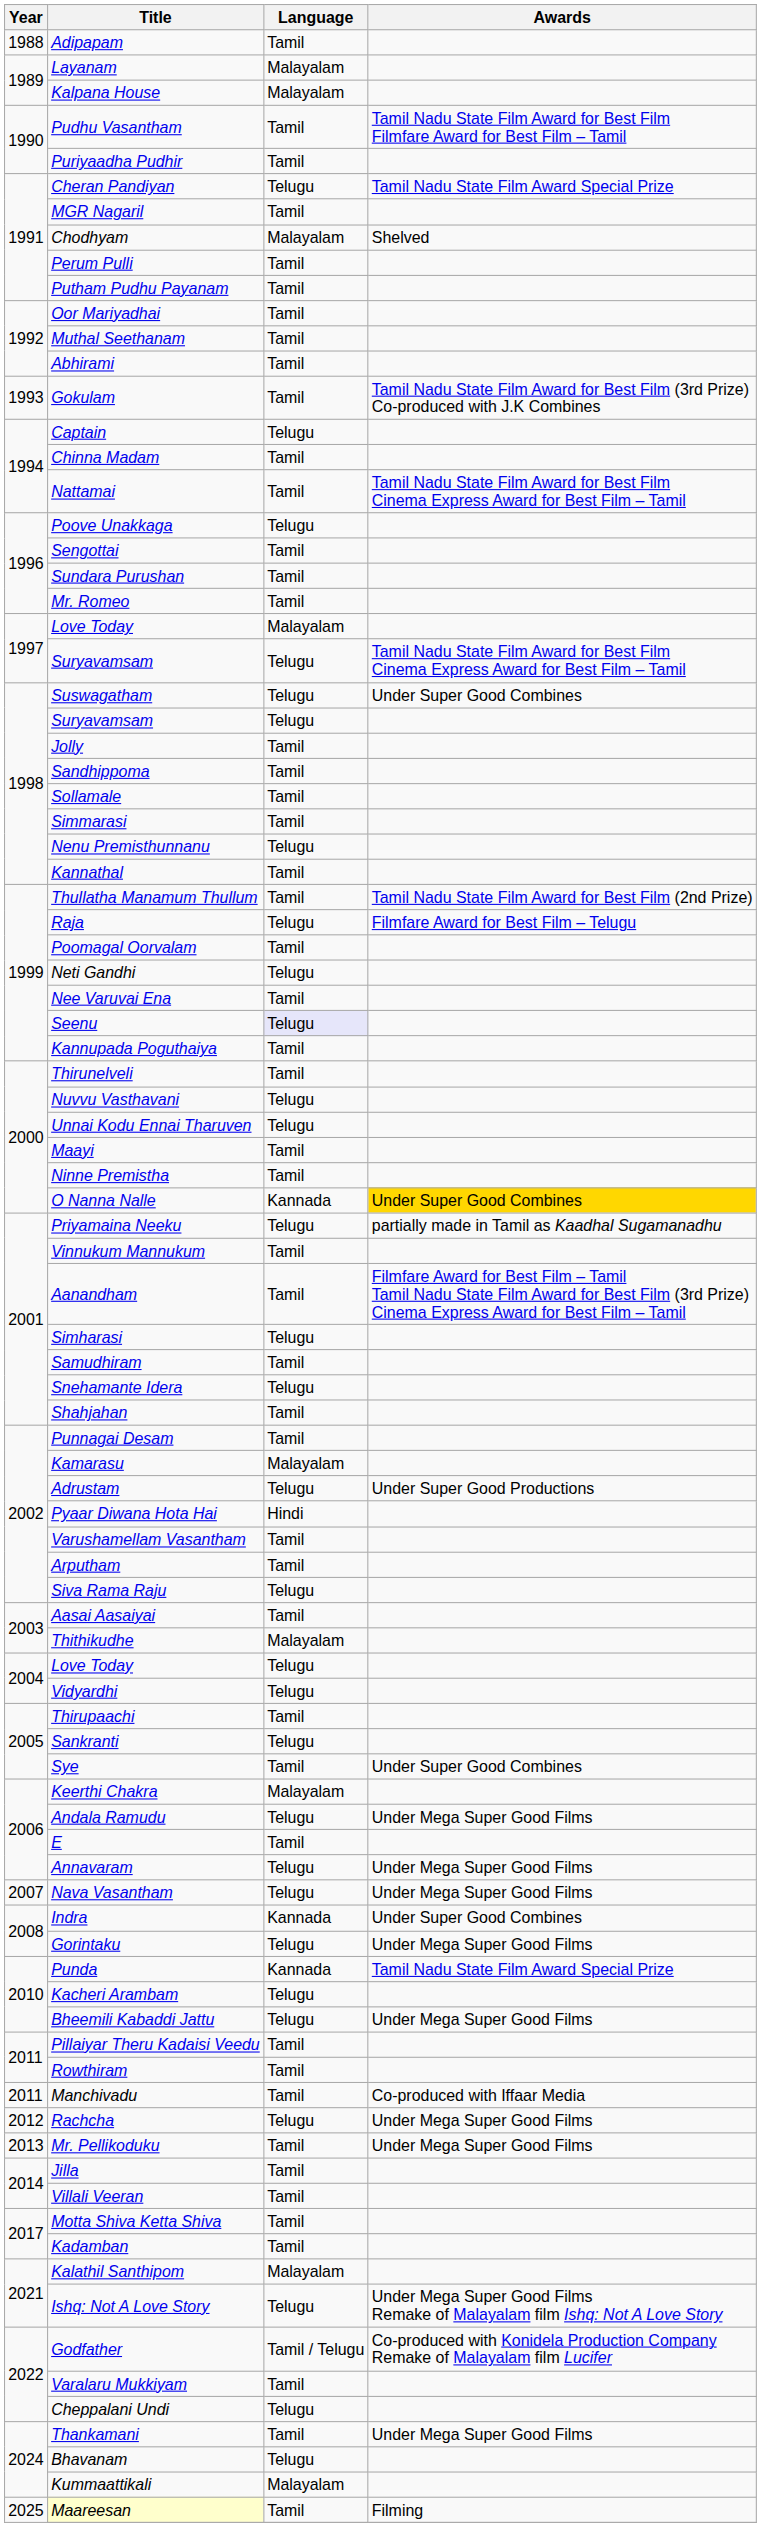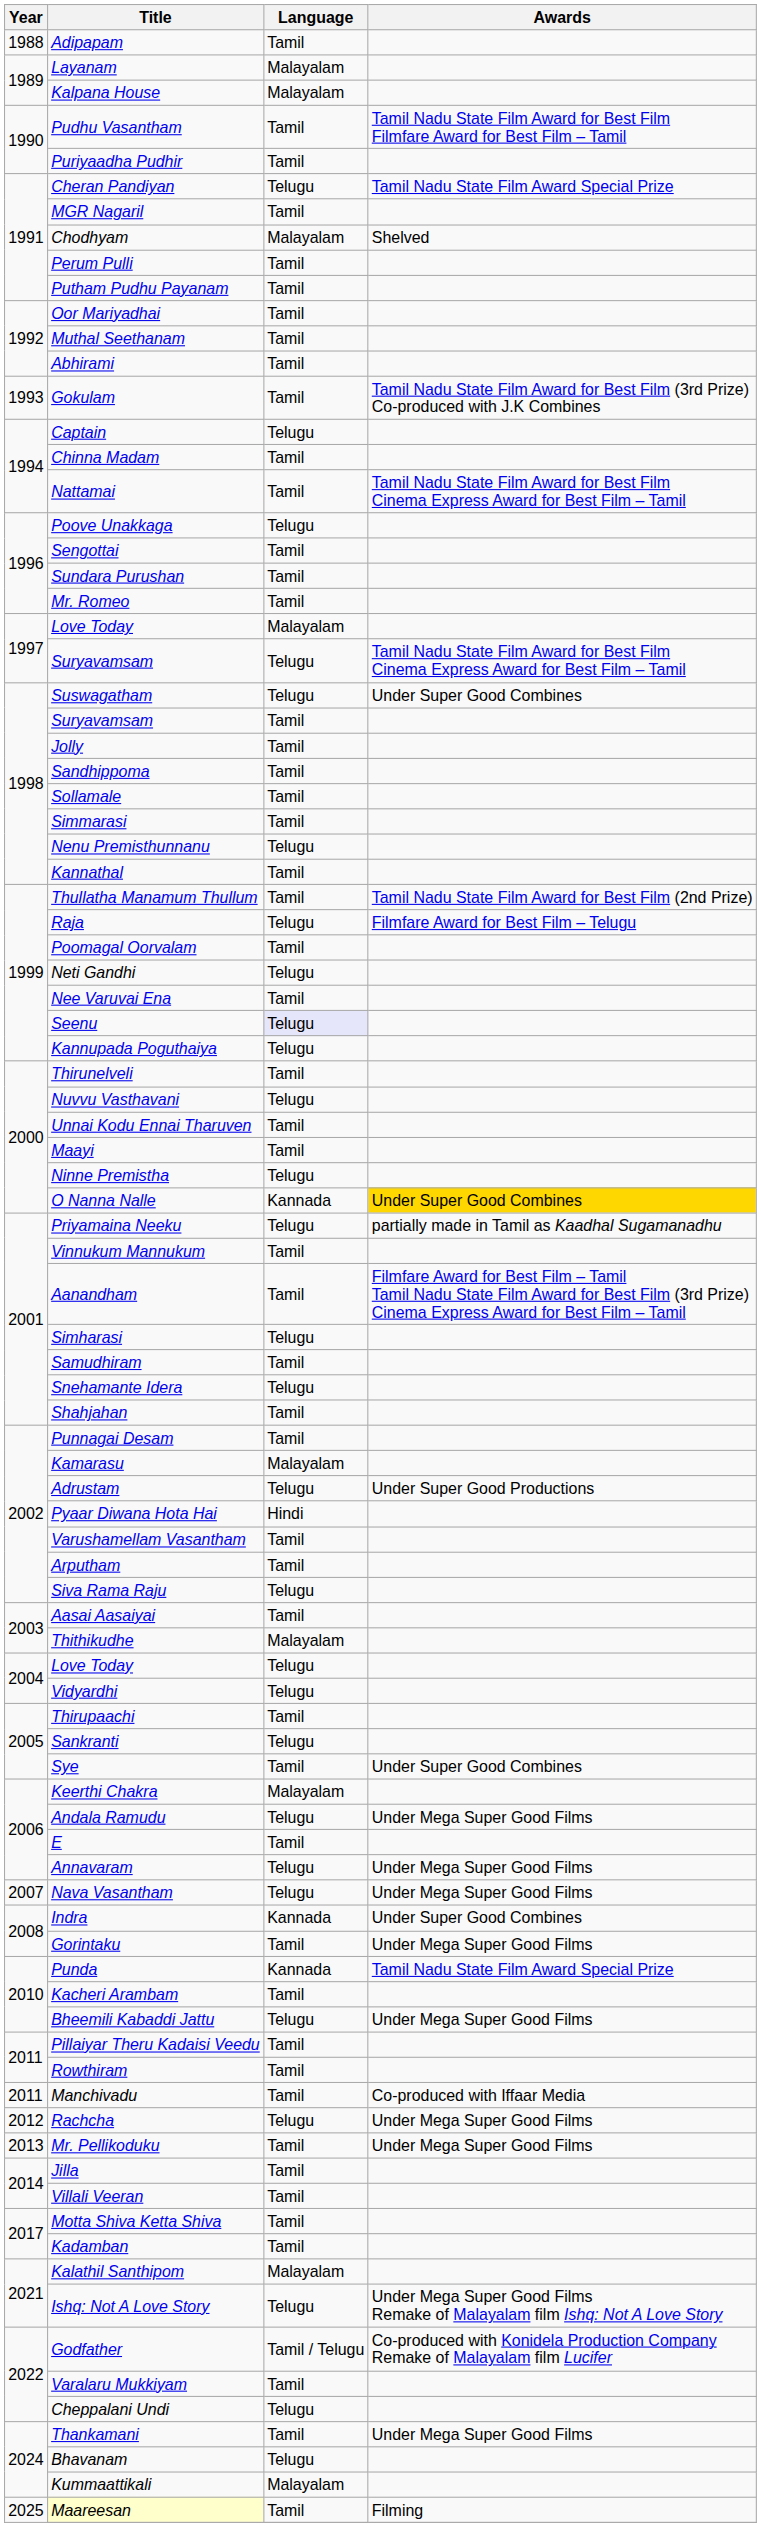 <table class="wikitable" style="font-size:95%;">
 <tr>
 <th>Year</th>
 <th>Title</th>
 <th>Language</th>
 <th>Awards</th>
 </tr>
 <tr>
 <td>1988</td>
 <td><em><a href='#'>Adipapam</a></em></td>
 <td>Tamil</td>
 <td></td>
 </tr>
 <tr>
 <td rowspan="2">1989</td>
 <td><em><a href='#'>Layanam</a></em></td>
 <td>Malayalam</td>
 <td></td>
 </tr>
 <tr>
 <td><em><a href='#'>Kalpana House</a></em></td>
 <td>Malayalam</td>
 <td></td>
 </tr>
 <tr>
 <td rowspan="2">1990</td>
 <td><em><a href='#'>Pudhu Vasantham</a></em></td>
 <td>Tamil</td>
 <td><a href='#'>Tamil Nadu State Film Award for Best Film</a><br><a href='#'>Filmfare Award for Best Film&nbsp;– Tamil</a></td>
 </tr>
 <tr>
 <td><em><a href='#'>Puriyaadha Pudhir</a></em></td>
 <td>Tamil</td>
 <td></td>
 </tr>
 <tr>
 <td rowspan="5">1991</td>
 <td><em><a href='#'>Cheran Pandiyan</a></em></td>
 <td>Telugu</td>
 <td><a href='#'>Tamil Nadu State Film Award Special Prize</a></td>
 </tr>
 <tr>
 <td><em><a href='#'>MGR Nagaril</a></em></td>
 <td>Tamil</td>
 <td></td>
 </tr>
 <tr>
 <td><em>Chodhyam</em></td>
 <td>Malayalam</td>
 <td>Shelved</td>
 </tr>
 <tr>
 <td><em><a href='#'>Perum Pulli</a></em></td>
 <td>Tamil</td>
 <td></td>
 </tr>
 <tr>
 <td><em><a href='#'>Putham Pudhu Payanam</a></em></td>
 <td>Tamil</td>
 <td></td>
 </tr>
 <tr>
 <td rowspan="3">1992</td>
 <td><em><a href='#'>Oor Mariyadhai</a></em></td>
 <td>Tamil</td>
 <td></td>
 </tr>
 <tr>
 <td><em><a href='#'>Muthal Seethanam</a></em></td>
 <td>Tamil</td>
 <td></td>
 </tr>
 <tr>
 <td><em><a href='#'>Abhirami</a></em></td>
 <td>Tamil</td>
 <td></td>
 </tr>
 <tr>
 <td>1993</td>
 <td><em><a href='#'>Gokulam</a></em></td>
 <td>Tamil</td>
 <td><a href='#'>Tamil Nadu State Film Award for Best Film</a> (3rd Prize)<br>Co-produced with J.K Combines</td>
 </tr>
 <tr>
 <td rowspan="3">1994</td>
 <td><em><a href='#'>Captain</a></em></td>
 <td>Telugu</td>
 <td></td>
 </tr>
 <tr>
 <td><em><a href='#'>Chinna Madam</a></em></td>
 <td>Tamil</td>
 <td></td>
 </tr>
 <tr>
 <td><em><a href='#'>Nattamai</a></em></td>
 <td>Tamil</td>
 <td><a href='#'>Tamil Nadu State Film Award for Best Film</a><br><a href='#'>Cinema Express Award for Best Film&nbsp;– Tamil</a></td>
 </tr>
 <tr>
 <td rowspan="4">1996</td>
 <td><em><a href='#'>Poove Unakkaga</a></em></td>
 <td>Telugu</td>
 <td></td>
 </tr>
 <tr>
 <td><em><a href='#'>Sengottai</a></em></td>
 <td>Tamil</td>
 <td></td>
 </tr>
 <tr>
 <td><em><a href='#'>Sundara Purushan</a></em></td>
 <td>Tamil</td>
 <td></td>
 </tr>
 <tr>
 <td><em><a href='#'>Mr. Romeo</a></em></td>
 <td>Tamil</td>
 <td></td>
 </tr>
 <tr>
 <td rowspan="2">1997</td>
 <td><em><a href='#'>Love Today</a></em></td>
 <td>Malayalam</td>
 <td></td>
 </tr>
 <tr>
 <td><em><a href='#'>Suryavamsam</a></em></td>
 <td>Telugu</td>
 <td><a href='#'>Tamil Nadu State Film Award for Best Film</a><br><a href='#'>Cinema Express Award for Best Film&nbsp;– Tamil</a></td>
 </tr>
 <tr>
 <td rowspan="8">1998</td>
 <td><em><a href='#'>Suswagatham</a></em></td>
 <td>Telugu</td>
 <td>Under Super Good Combines</td>
 </tr>
 <tr>
 <td><em><a href='#'>Suryavamsam</a></em></td>
-<td>Telugu</td>
+<td>Tamil</td>
 <td></td>
 </tr>
 <tr>
 <td><em><a href='#'>Jolly</a></em></td>
 <td>Tamil</td>
 <td></td>
 </tr>
 <tr>
 <td><em><a href='#'>Sandhippoma</a></em></td>
 <td>Tamil</td>
 <td></td>
 </tr>
 <tr>
 <td><em><a href='#'>Sollamale</a></em></td>
 <td>Tamil</td>
 <td></td>
 </tr>
 <tr>
 <td><em><a href='#'>Simmarasi</a></em></td>
 <td>Tamil</td>
 <td></td>
 </tr>
 <tr>
 <td><em><a href='#'>Nenu Premisthunnanu</a></em></td>
 <td>Telugu</td>
 <td></td>
 </tr>
 <tr>
 <td><em><a href='#'>Kannathal</a></em></td>
 <td>Tamil</td>
 <td></td>
 </tr>
 <tr>
 <td rowspan="7">1999</td>
 <td><em><a href='#'>Thullatha Manamum Thullum</a></em></td>
 <td>Tamil</td>
 <td><a href='#'>Tamil Nadu State Film Award for Best Film</a> (2nd Prize)</td>
 </tr>
 <tr>
 <td><em><a href='#'>Raja</a></em></td>
 <td>Telugu</td>
 <td><a href='#'>Filmfare Award for Best Film&nbsp;– Telugu</a></td>
 </tr>
 <tr>
 <td><em><a href='#'>Poomagal Oorvalam</a></em></td>
 <td>Tamil</td>
 <td></td>
 </tr>
 <tr>
 <td><em>Neti Gandhi</em></td>
 <td>Telugu</td>
 <td></td>
 </tr>
 <tr>
 <td><em><a href='#'>Nee Varuvai Ena</a></em></td>
 <td>Tamil</td>
 <td></td>
 </tr>
 <tr>
 <td><em><a href='#'>Seenu</a></em></td>
 <td style="background: lavender;">Telugu</td>
 <td></td>
 </tr>
 <tr>
 <td><em><a href='#'>Kannupada Poguthaiya</a></em></td>
-<td>Tamil</td>
+<td>Telugu</td>
 <td></td>
 </tr>
 <tr>
 <td rowspan="6">2000</td>
 <td><em><a href='#'>Thirunelveli</a> </em></td>
 <td>Tamil</td>
 <td></td>
 </tr>
 <tr>
 <td><em><a href='#'>Nuvvu Vasthavani</a></em></td>
 <td>Telugu</td>
 <td></td>
 </tr>
 <tr>
 <td><em><a href='#'>Unnai Kodu Ennai Tharuven</a></em></td>
-<td>Telugu</td>
+<td>Tamil</td>
 <td></td>
 </tr>
 <tr>
 <td><em><a href='#'>Maayi</a></em></td>
 <td>Tamil</td>
 <td></td>
 </tr>
 <tr>
 <td><em><a href='#'>Ninne Premistha</a></em></td>
-<td>Tamil</td>
+<td>Telugu</td>
 <td></td>
 </tr>
 <tr>
 <td><em><a href='#'>O Nanna Nalle</a></em></td>
 <td>Kannada</td>
 <td style="background: gold;">Under Super Good Combines</td>
 </tr>
 <tr>
 <td rowspan="7">2001</td>
 <td><em><a href='#'>Priyamaina Neeku</a></em></td>
 <td>Telugu</td>
 <td>partially made in Tamil as <em>Kaadhal Sugamanadhu</em></td>
 </tr>
 <tr>
 <td><em><a href='#'>Vinnukum Mannukum</a></em></td>
 <td>Tamil</td>
 <td></td>
 </tr>
 <tr>
 <td><em><a href='#'>Aanandham</a></em></td>
 <td>Tamil</td>
 <td><a href='#'>Filmfare Award for Best Film&nbsp;– Tamil</a><br><a href='#'>Tamil Nadu State Film Award for Best Film</a> (3rd Prize)<br><a href='#'>Cinema Express Award for Best Film&nbsp;– Tamil</a></td>
 </tr>
 <tr>
 <td><em><a href='#'>Simharasi</a></em></td>
 <td>Telugu</td>
 <td></td>
 </tr>
 <tr>
 <td><em><a href='#'>Samudhiram</a></em></td>
 <td>Tamil</td>
 <td></td>
 </tr>
 <tr>
 <td><em><a href='#'>Snehamante Idera</a></em></td>
 <td>Telugu</td>
 <td></td>
 </tr>
 <tr>
 <td><em><a href='#'>Shahjahan</a></em></td>
 <td>Tamil</td>
 <td></td>
 </tr>
 <tr>
 <td rowspan="7">2002</td>
 <td><em><a href='#'>Punnagai Desam</a></em></td>
 <td>Tamil</td>
 <td></td>
 </tr>
 <tr>
 <td><em><a href='#'>Kamarasu</a></em></td>
 <td>Malayalam</td>
 <td></td>
 </tr>
 <tr>
 <td><em><a href='#'>Adrustam</a></em></td>
 <td>Telugu</td>
 <td>Under Super Good Productions</td>
 </tr>
 <tr>
 <td><em><a href='#'>Pyaar Diwana Hota Hai</a></em></td>
 <td>Hindi</td>
 <td></td>
 </tr>
 <tr>
 <td><em><a href='#'>Varushamellam Vasantham</a></em></td>
 <td>Tamil</td>
 <td></td>
 </tr>
 <tr>
 <td><em><a href='#'>Arputham</a></em></td>
 <td>Tamil</td>
 <td></td>
 </tr>
 <tr>
 <td><em><a href='#'>Siva Rama Raju</a></em></td>
 <td>Telugu</td>
 <td></td>
 </tr>
 <tr>
 <td rowspan="2">2003</td>
 <td><em><a href='#'>Aasai Aasaiyai</a></em></td>
 <td>Tamil</td>
 <td></td>
 </tr>
 <tr>
 <td><em><a href='#'>Thithikudhe</a></em></td>
 <td>Malayalam</td>
 <td></td>
 </tr>
 <tr>
 <td rowspan="2">2004</td>
 <td><em><a href='#'>Love Today</a></em></td>
 <td>Telugu</td>
 <td></td>
 </tr>
 <tr>
 <td><em><a href='#'>Vidyardhi</a></em></td>
 <td>Telugu</td>
 <td></td>
 </tr>
 <tr>
 <td rowspan="3">2005</td>
 <td><em><a href='#'>Thirupaachi</a></em></td>
 <td>Tamil</td>
 <td></td>
 </tr>
 <tr>
 <td><em><a href='#'>Sankranti</a></em></td>
 <td>Telugu</td>
 <td></td>
 </tr>
 <tr>
 <td><em><a href='#'>Sye</a></em></td>
 <td>Tamil</td>
 <td>Under Super Good Combines</td>
 </tr>
 <tr>
 <td rowspan="4">2006</td>
 <td><em><a href='#'>Keerthi Chakra</a></em></td>
 <td>Malayalam</td>
 <td></td>
 </tr>
 <tr>
 <td><em><a href='#'>Andala Ramudu</a></em></td>
 <td>Telugu</td>
 <td>Under Mega Super Good Films</td>
 </tr>
 <tr>
 <td><em><a href='#'>E</a></em></td>
 <td>Tamil</td>
 <td></td>
 </tr>
 <tr>
 <td><em><a href='#'>Annavaram</a></em></td>
 <td>Telugu</td>
 <td>Under Mega Super Good Films</td>
 </tr>
 <tr>
 <td>2007</td>
 <td><em><a href='#'>Nava Vasantham</a></em></td>
 <td>Telugu</td>
 <td>Under Mega Super Good Films</td>
 </tr>
 <tr>
 <td rowspan="2">2008</td>
 <td><em><a href='#'>Indra</a></em></td>
 <td>Kannada</td>
 <td>Under Super Good Combines</td>
 </tr>
 <tr>
 <td><em><a href='#'>Gorintaku</a></em></td>
-<td>Telugu</td>
+<td>Tamil</td>
 <td>Under Mega Super Good Films</td>
 </tr>
 <tr>
 <td rowspan="3">2010</td>
 <td><em><a href='#'>Punda</a></em></td>
 <td>Kannada</td>
 <td><a href='#'>Tamil Nadu State Film Award Special Prize</a></td>
 </tr>
 <tr>
 <td><em><a href='#'>Kacheri Arambam</a></em></td>
-<td>Telugu</td>
+<td>Tamil</td>
 <td></td>
 </tr>
 <tr>
 <td><em><a href='#'>Bheemili Kabaddi Jattu</a></em></td>
 <td>Telugu</td>
 <td>Under Mega Super Good Films</td>
 </tr>
 <tr>
 <td rowspan="2">2011</td>
 <td><em><a href='#'>Pillaiyar Theru Kadaisi Veedu</a></em></td>
 <td>Tamil</td>
 <td></td>
 </tr>
 <tr>
 <td><em><a href='#'>Rowthiram</a></em></td>
 <td>Tamil</td>
 <td></td>
 </tr>
 <tr>
 <td>2011</td>
 <td><em>Manchivadu</em></td>
 <td>Tamil</td>
 <td>Co-produced with Iffaar Media</td>
 </tr>
 <tr>
 <td>2012</td>
 <td><em><a href='#'>Rachcha</a></em></td>
 <td>Telugu</td>
 <td>Under Mega Super Good Films</td>
 </tr>
 <tr>
 <td>2013</td>
 <td><em><a href='#'>Mr. Pellikoduku</a></em></td>
 <td>Tamil</td>
 <td>Under Mega Super Good Films</td>
 </tr>
 <tr>
 <td rowspan="2">2014</td>
 <td><em><a href='#'>Jilla</a></em></td>
 <td>Tamil</td>
 <td></td>
 </tr>
 <tr>
 <td><em><a href='#'>Villali Veeran</a></em></td>
 <td>Tamil</td>
 <td></td>
 </tr>
 <tr>
 <td rowspan="2">2017</td>
 <td><em><a href='#'>Motta Shiva Ketta Shiva</a></em></td>
 <td>Tamil</td>
 <td></td>
 </tr>
 <tr>
 <td><em><a href='#'>Kadamban</a></em></td>
 <td>Tamil</td>
 <td></td>
 </tr>
 <tr>
 <td rowspan="2">2021</td>
 <td><em><a href='#'>Kalathil Santhipom</a></em></td>
 <td>Malayalam</td>
 <td></td>
 </tr>
 <tr>
 <td><em><a href='#'>Ishq: Not A Love Story</a></em></td>
 <td>Telugu</td>
 <td>Under Mega Super Good Films<br>Remake of <a href='#'>Malayalam</a> film <em><a href='#'>Ishq: Not A Love Story</a></em></td>
 </tr>
 <tr>
 <td rowspan="3">2022</td>
 <td><em><a href='#'>Godfather</a></em></td>
 <td>Tamil / Telugu</td>
 <td>Co-produced with <a href='#'>Konidela Production Company</a><br>Remake of <a href='#'>Malayalam</a> film <em><a href='#'>Lucifer</a></em></td>
 </tr>
 <tr>
 <td><em><a href='#'>Varalaru Mukkiyam</a></em></td>
 <td>Tamil</td>
 <td></td>
 </tr>
 <tr>
 <td><em>Cheppalani Undi</em></td>
 <td>Telugu</td>
 <td></td>
 </tr>
 <tr>
 <td rowspan="3">2024</td>
 <td><em><a href='#'>Thankamani</a></em></td>
 <td>Tamil</td>
 <td>Under Mega Super Good Films</td>
 </tr>
 <tr>
 <td><em>Bhavanam</em></td>
 <td>Telugu</td>
 <td></td>
 </tr>
 <tr>
 <td><em>Kummaattikali</em></td>
 <td>Malayalam</td>
 <td></td>
 </tr>
 <tr>
 <td rowspan="2">2025</td>
 <td style="background:#ffc;"><em>Maareesan</em> </td>
 <td>Tamil</td>
 <td>Filming</td>
 </tr>
 <tr>
 </tr>
 </table>
